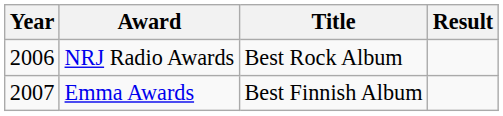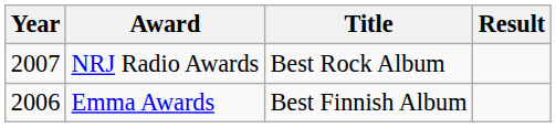 <table class="wikitable">
 <tr>
 <th>Year</th>
 <th>Award</th>
 <th>Title</th>
 <th>Result</th>
 </tr>
 <tr>
-<td>2006</td>
+<td>2007</td>
 <td><a href='#'>NRJ</a> Radio Awards</td>
 <td>Best Rock Album</td>
 <td></td>
 </tr>
 <tr>
-<td>2007</td>
+<td>2006</td>
 <td><a href='#'>Emma Awards</a></td>
 <td>Best Finnish Album</td>
 <td></td>
 </tr>
 </table>
